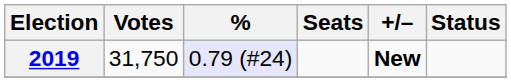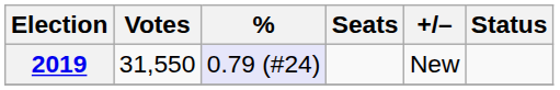 <table class="wikitable" text-align:left;">
 <tr>
 <th>Election</th>
 <th>Votes</th>
 <th>%</th>
 <th>Seats</th>
 <th>+/–</th>
 <th>Status</th>
 </tr>
 <tr>
 <th><a href='#'>2019</a></th>
-<td>31,750</td>
+<td>31,550</td>
 <td style="background: lavender;">0.79 (#24)</td>
 <td></td>
-<td><strong>New</strong></td>
+<td>New</td>
 <td></td>
 </tr>
 <tr>
 </tr>
 </table>
